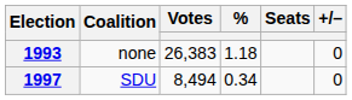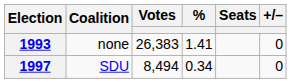 <table class="wikitable" style="text-align:right;">
 <tr>
 <th rowspan="2">Election</th>
 <th rowspan="2">Coalition</th>
 <th>Votes</th>
 <th>%</th>
 <th>Seats</th>
 <th>+/–</th>
 </tr>
 <tr>
 <th colspan="2"></th>
 <th colspan="2"></th>
 </tr>
 <tr>
 <th><a href='#'>1993</a></th>
 <td>none</td>
 <td>26,383</td>
-<td>1.18</td>
+<td>1.41</td>
 <td></td>
 <td> 0</td>
 </tr>
 <tr>
 <th><a href='#'>1997</a></th>
 <td><a href='#'>SDU</a></td>
 <td>8,494</td>
 <td>0.34</td>
 <td></td>
 <td> 0</td>
 </tr>
 </table>
